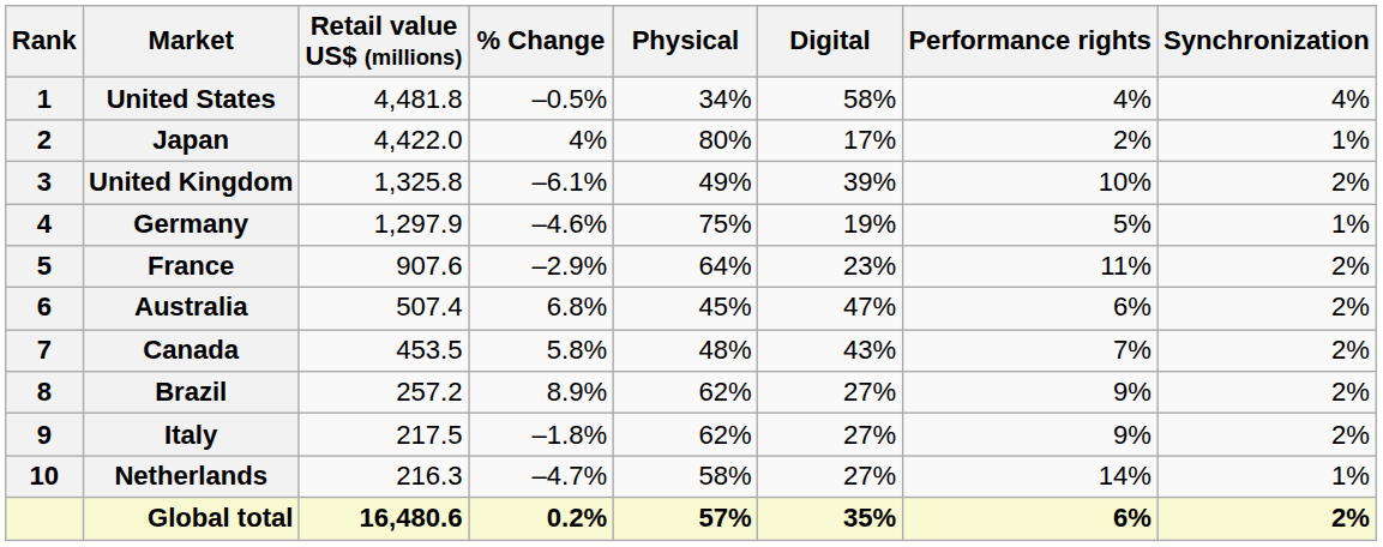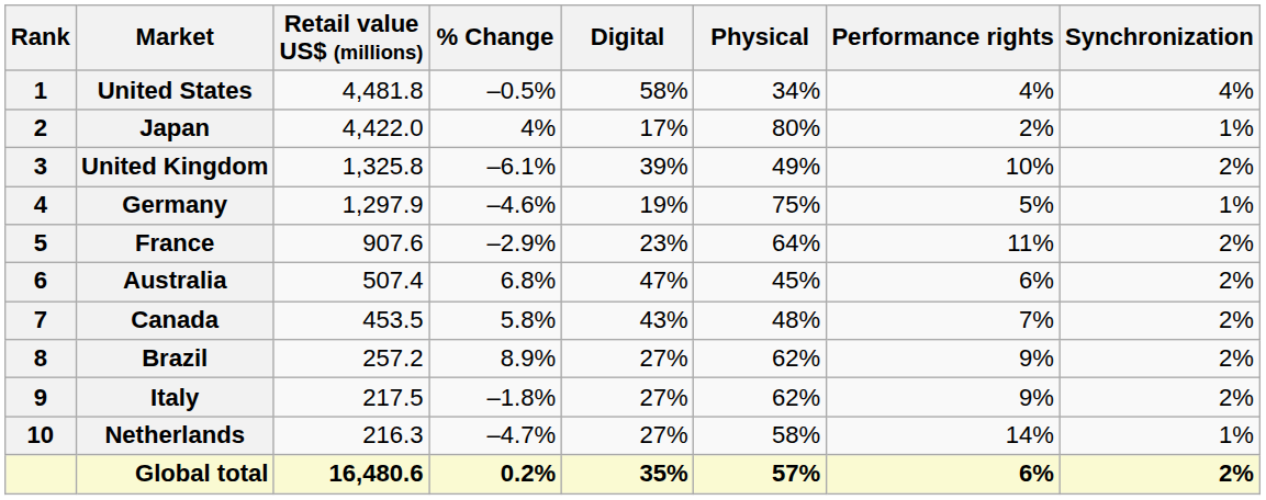 <table class="wikitable plainrowheaders sortable" style="text-align:right;">
 <tr>
 <th scope="col">Rank</th>
 <th scope="col">Market</th>
 <th scope="col">Retail value<br>US$ <small>(millions)</small></th>
 <th scope="col" style="width:5em;">% Change</th>
+<th scope="col" style="width:5em;">Digital</th>
 <th scope="col" style="width:5em;">Physical</th>
-<th scope="col" style="width:5em;">Digital</th>
 <th scope="col">Performance rights</th>
 <th scope="col">Synchronization</th>
 </tr>
 <tr>
 <th>1</th>
 <th scope="row">United States</th>
 <td>4,481.8</td>
 <td>–0.5%</td>
+<td>58%</td>
 <td>34%</td>
-<td>58%</td>
 <td>4%</td>
 <td>4%</td>
 </tr>
 <tr>
 <th>2</th>
 <th scope="row">Japan</th>
 <td>4,422.0</td>
 <td>4%</td>
+<td>17%</td>
 <td>80%</td>
-<td>17%</td>
 <td>2%</td>
 <td>1%</td>
 </tr>
 <tr>
 <th>3</th>
 <th scope="row">United Kingdom</th>
 <td>1,325.8</td>
 <td>–6.1%</td>
+<td>39%</td>
 <td>49%</td>
-<td>39%</td>
 <td>10%</td>
 <td>2%</td>
 </tr>
 <tr>
 <th>4</th>
 <th scope="row">Germany</th>
 <td>1,297.9</td>
 <td>–4.6%</td>
+<td>19%</td>
 <td>75%</td>
-<td>19%</td>
 <td>5%</td>
 <td>1%</td>
 </tr>
 <tr>
 <th>5</th>
 <th scope="row">France</th>
 <td>907.6</td>
 <td>–2.9%</td>
+<td>23%</td>
 <td>64%</td>
-<td>23%</td>
 <td>11%</td>
 <td>2%</td>
 </tr>
 <tr>
 <th>6</th>
 <th scope="row">Australia</th>
 <td>507.4</td>
 <td>6.8%</td>
+<td>47%</td>
 <td>45%</td>
-<td>47%</td>
 <td>6%</td>
 <td>2%</td>
 </tr>
 <tr>
 <th>7</th>
 <th scope="row">Canada</th>
 <td>453.5</td>
 <td>5.8%</td>
+<td>43%</td>
 <td>48%</td>
-<td>43%</td>
 <td>7%</td>
 <td>2%</td>
 </tr>
 <tr>
 <th>8</th>
 <th scope="row">Brazil</th>
 <td>257.2</td>
 <td>8.9%</td>
+<td>27%</td>
 <td>62%</td>
-<td>27%</td>
 <td>9%</td>
 <td>2%</td>
 </tr>
 <tr>
 <th>9</th>
 <th scope="row">Italy</th>
 <td>217.5</td>
 <td>–1.8%</td>
+<td>27%</td>
 <td>62%</td>
-<td>27%</td>
 <td>9%</td>
 <td>2%</td>
 </tr>
 <tr>
 <th>10</th>
 <th scope="row">Netherlands</th>
 <td>216.3</td>
 <td>–4.7%</td>
+<td>27%</td>
 <td>58%</td>
-<td>27%</td>
 <td>14%</td>
 <td>1%</td>
 </tr>
 <tr class="sortbottom" style="background-color:#FAFAD2; font-weight:bold;">
 <td></td>
 <td>Global total</td>
 <td>16,480.6</td>
 <td>0.2%</td>
+<td>35%</td>
 <td>57%</td>
-<td>35%</td>
 <td>6%</td>
 <td>2%</td>
 </tr>
 </table>
